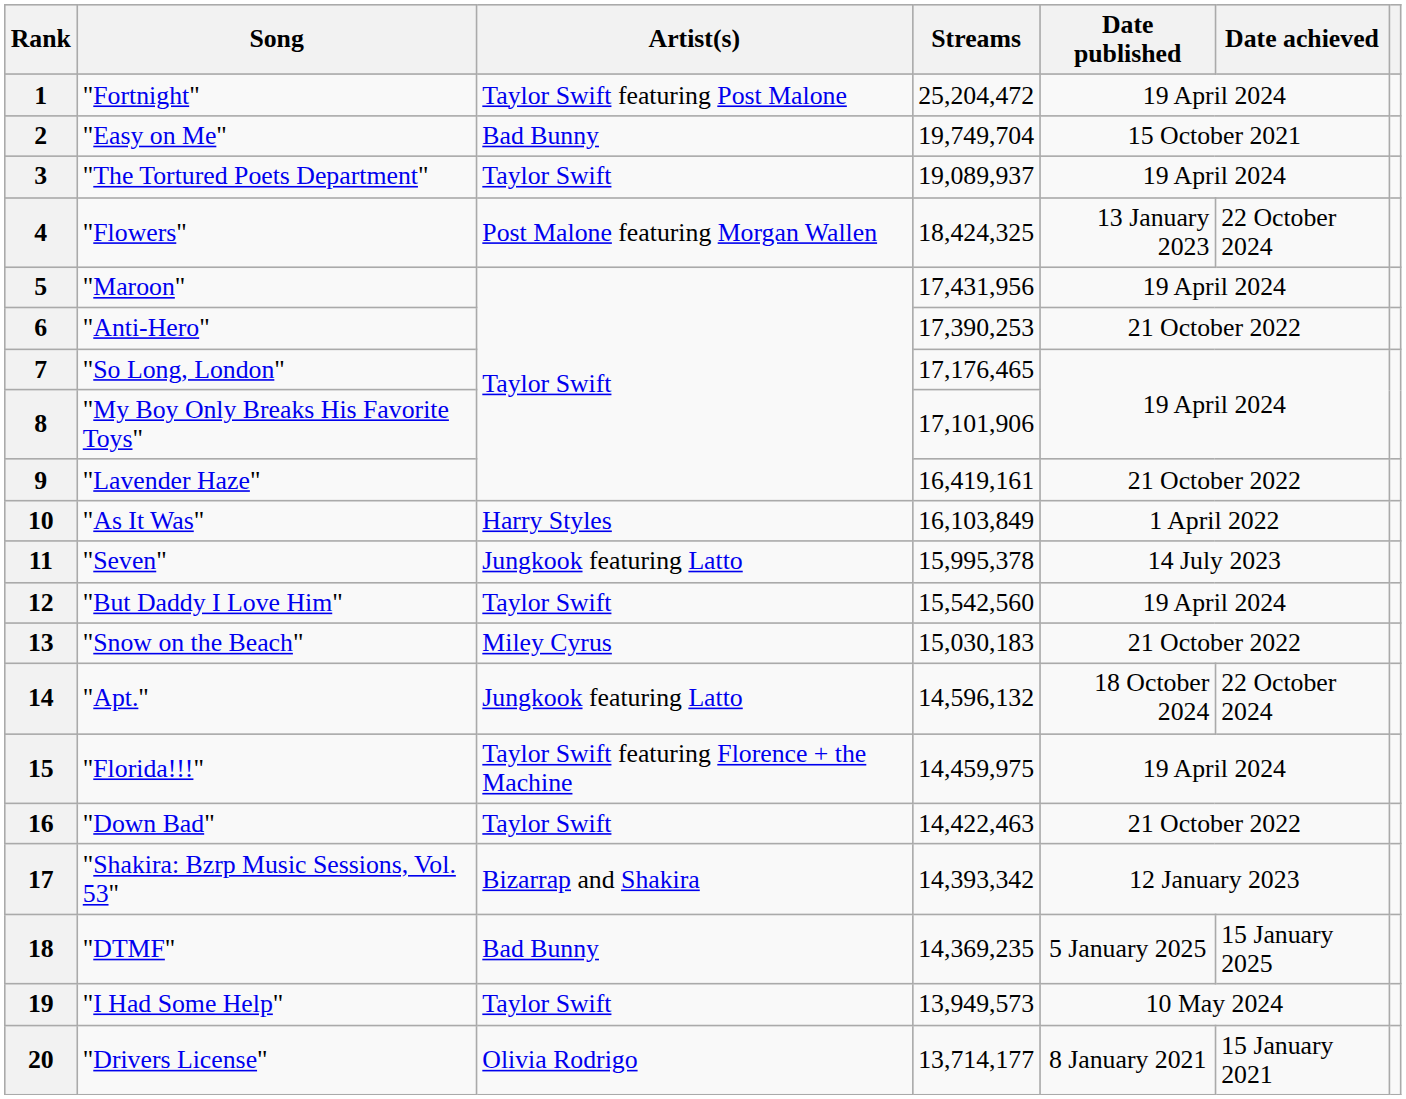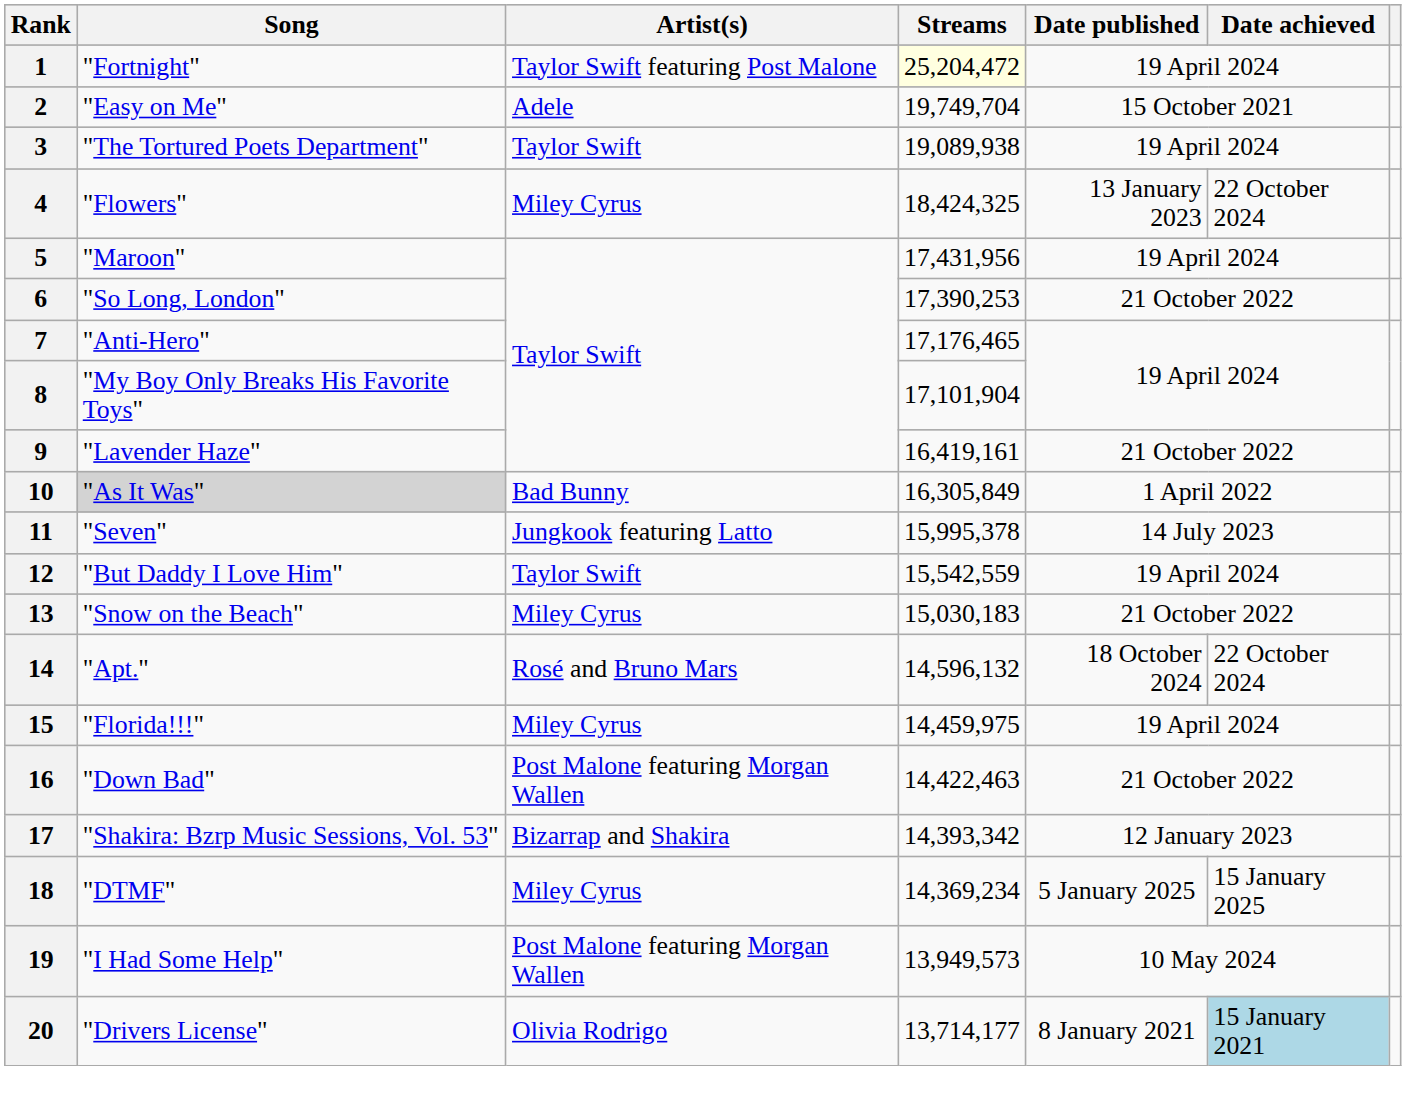 <table class="wikitable sortable">
 <tr>
 <th>Rank</th>
 <th>Song</th>
 <th>Artist(s)</th>
 <th>Streams</th>
 <th>Date published</th>
 <th>Date achieved</th>
 <th class="unsortable"></th>
 </tr>
 <tr>
 <th style="text-align:center;">1</th>
 <td>"<a href='#'>Fortnight</a>"</td>
 <td><a href='#'>Taylor Swift</a> featuring <a href='#'>Post Malone</a></td>
-<td style="text-align:center;">25,204,472</td>
+<td style="background: lightyellow; text-align:center;">25,204,472</td>
 <td colspan=2 style="text-align:center;">19 April 2024</td>
 <td style="text-align:center;"></td>
 </tr>
 <tr>
 <th style="text-align:center;">2</th>
 <td>"<a href='#'>Easy on Me</a>"</td>
-<td><a href='#'>Bad Bunny</a></td>
+<td><a href='#'>Adele</a></td>
 <td style="text-align:center;">19,749,704</td>
 <td colspan="2" style="text-align:center;">15 October 2021</td>
 <td style="text-align:center;"></td>
 </tr>
 <tr>
 <th style="text-align:center;">3</th>
 <td>"<a href='#'>The Tortured Poets Department</a>"</td>
 <td><a href='#'>Taylor Swift</a></td>
-<td style="text-align:center;">19,089,937</td>
+<td style="text-align:center;">19,089,938</td>
 <td colspan=2 style="text-align:center;">19 April 2024</td>
 <td style="text-align:center;"></td>
 </tr>
 <tr>
 <th style="text-align:center;">4</th>
 <td>"<a href='#'>Flowers</a>"</td>
-<td><a href='#'>Post Malone</a> featuring <a href='#'>Morgan Wallen</a></td>
+<td><a href='#'>Miley Cyrus</a></td>
 <td style="text-align:center;">18,424,325</td>
 <td style="text-align:right;">13 January 2023</td>
 <td rowspan="1" style="text-align:left;">22 October 2024</td>
 <td style="text-align:center;"></td>
 </tr>
 <tr>
 <th style="text-align:center;">5</th>
 <td>"<a href='#'>Maroon</a>"</td>
 <td rowspan="5"><a href='#'>Taylor Swift</a></td>
 <td style="text-align:center;">17,431,956</td>
 <td colspan="2" style="text-align:center;">19 April 2024</td>
 <td style="text-align:center;"></td>
 </tr>
 <tr>
 <th style="text-align:center;">6</th>
-<td>"<a href='#'>Anti-Hero</a>"</td>
+<td>"<a href='#'>So Long, London</a>"</td>
 <td style="text-align:center;">17,390,253</td>
 <td colspan="2" style="text-align:center;">21 October 2022</td>
 <td style="text-align:center;"></td>
 </tr>
 <tr>
 <th style="text-align:center;">7</th>
-<td>"<a href='#'>So Long, London</a>"</td>
+<td>"<a href='#'>Anti-Hero</a>"</td>
 <td style="text-align:center;">17,176,465</td>
 <td colspan="2" rowspan="2" style="text-align:center;">19 April 2024</td>
 <td rowspan="2" style="text-align:center;"></td>
 </tr>
 <tr>
 <th style="text-align:center;">8</th>
 <td>"<a href='#'>My Boy Only Breaks His Favorite Toys</a>"</td>
-<td style="text-align:center;">17,101,906</td>
+<td style="text-align:center;">17,101,904</td>
 </tr>
 <tr>
 <th style="text-align:center;">9</th>
 <td>"<a href='#'>Lavender Haze</a>"</td>
 <td style="text-align:center;">16,419,161</td>
 <td colspan="2" style="text-align:center;">21 October 2022</td>
 <td style="text-align:center;"></td>
 </tr>
 <tr>
 <th style="text-align:center;">10</th>
-<td>"<a href='#'>As It Was</a>"</td>
-<td><a href='#'>Harry Styles</a></td>
-<td style="text-align:center;">16,103,849</td>
+<td style="background: lightgrey;">"<a href='#'>As It Was</a>"</td>
+<td><a href='#'>Bad Bunny</a></td>
+<td style="text-align:center;">16,305,849</td>
 <td colspan="2" style="text-align:center;">1 April 2022</td>
 <td style="text-align:center;"></td>
 </tr>
 <tr>
 <th style="text-align:center;">11</th>
 <td>"<a href='#'>Seven</a>"</td>
 <td><a href='#'>Jungkook</a> featuring <a href='#'>Latto</a></td>
 <td style="text-align:center;">15,995,378</td>
 <td colspan="2" style="text-align:center;">14 July 2023</td>
 <td style="text-align:center;"></td>
 </tr>
 <tr>
 <th style="text-align:center;">12</th>
 <td>"<a href='#'>But Daddy I Love Him</a>"</td>
 <td><a href='#'>Taylor Swift</a></td>
-<td style="text-align:center;">15,542,560</td>
+<td style="text-align:center;">15,542,559</td>
 <td colspan=2 style="text-align:center;">19 April 2024</td>
 <td style="text-align:center;"></td>
 </tr>
 <tr>
 <th style="text-align:center;">13</th>
 <td>"<a href='#'>Snow on the Beach</a>"</td>
 <td><a href='#'>Miley Cyrus</a></td>
 <td style="text-align:center;">15,030,183</td>
 <td colspan="2" style="text-align:center;">21 October 2022</td>
 <td style="text-align:center;"></td>
 </tr>
 <tr>
 <th style="text-align:center;">14</th>
 <td>"<a href='#'>Apt.</a>"</td>
-<td><a href='#'>Jungkook</a> featuring <a href='#'>Latto</a></td>
+<td><a href='#'>Rosé</a> and <a href='#'>Bruno Mars</a></td>
 <td style="text-align:center;">14,596,132</td>
 <td style="text-align:right;">18 October 2024</td>
 <td rowspan="1" style="text-align:left;">22 October 2024</td>
 <td></td>
 </tr>
 <tr>
 <th style="text-align:center;">15</th>
 <td>"<a href='#'>Florida!!!</a>"</td>
-<td><a href='#'>Taylor Swift</a> featuring <a href='#'>Florence + the Machine</a></td>
+<td><a href='#'>Miley Cyrus</a></td>
 <td style="text-align:center;">14,459,975</td>
 <td colspan=2 style="text-align:center;">19 April 2024</td>
 <td style="text-align:center;"></td>
 </tr>
 <tr>
 <th style="text-align:center;">16</th>
 <td>"<a href='#'>Down Bad</a>"</td>
-<td><a href='#'>Taylor Swift</a></td>
+<td><a href='#'>Post Malone</a> featuring <a href='#'>Morgan Wallen</a></td>
 <td style="text-align:center;">14,422,463</td>
 <td colspan="2" style="text-align:center;">21 October 2022</td>
 <td style="text-align:center;"></td>
 </tr>
 <tr>
 <th style="text-align:center;">17</th>
 <td>"<a href='#'>Shakira: Bzrp Music Sessions, Vol. 53</a>"</td>
 <td><a href='#'>Bizarrap</a> and <a href='#'>Shakira</a></td>
 <td style="text-align:center;">14,393,342</td>
 <td colspan="2" style="text-align:center;">12 January 2023</td>
 <td style="text-align:center;"></td>
 </tr>
 <tr>
 <th style="text-align:center;">18</th>
 <td>"<a href='#'>DTMF</a>"</td>
-<td><a href='#'>Bad Bunny</a></td>
-<td style="text-align:center;">14,369,235</td>
+<td><a href='#'>Miley Cyrus</a></td>
+<td style="text-align:center;">14,369,234</td>
 <td style="text-align:center;">5 January 2025</td>
 <td>15 January 2025</td>
 <td style="text-align:center;"></td>
 </tr>
 <tr>
 <th style="text-align:center;">19</th>
 <td>"<a href='#'>I Had Some Help</a>"</td>
-<td><a href='#'>Taylor Swift</a></td>
+<td><a href='#'>Post Malone</a> featuring <a href='#'>Morgan Wallen</a></td>
 <td style="text-align:center;">13,949,573</td>
 <td colspan="2" style="text-align:center;">10 May 2024</td>
 <td style="text-align:center;"></td>
 </tr>
 <tr>
 <th style="text-align:center;">20</th>
 <td>"<a href='#'>Drivers License</a>"</td>
 <td><a href='#'>Olivia Rodrigo</a></td>
 <td style="text-align:center;">13,714,177</td>
 <td style="text-align:center;">8 January 2021</td>
-<td>15 January 2021</td>
+<td style="background: lightblue;">15 January 2021</td>
 <td style="text-align:center;"></td>
 </tr>
 </table>
